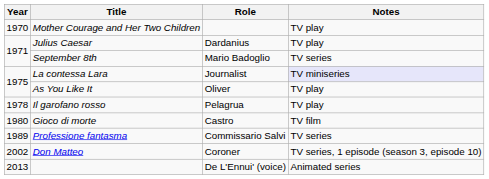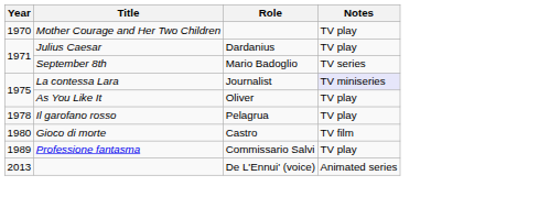 <table class="wikitable plainrowheaders sortable">
 <tr>
 <th scope="col">Year</th>
 <th scope="col">Title</th>
 <th scope="col">Role</th>
 <th scope="col">Notes</th>
 </tr>
 <tr>
 <td>1970</td>
 <td><em>Mother Courage and Her Two Children</em></td>
 <td></td>
 <td>TV play</td>
 </tr>
 <tr>
 <td rowspan=2>1971</td>
 <td><em>Julius Caesar</em></td>
 <td>Dardanius</td>
 <td>TV play</td>
 </tr>
 <tr>
 <td><em>September 8th</em></td>
 <td>Mario Badoglio</td>
 <td>TV series</td>
 </tr>
 <tr>
 <td rowspan=2>1975</td>
 <td><em>La contessa Lara</em></td>
 <td>Journalist</td>
 <td style="background: lavender;">TV miniseries</td>
 </tr>
 <tr>
 <td><em>As You Like It</em></td>
 <td>Oliver</td>
 <td>TV play</td>
 </tr>
 <tr>
 <td>1978</td>
 <td><em>Il garofano rosso</em></td>
 <td>Pelagrua</td>
 <td>TV play</td>
 </tr>
 <tr>
 <td>1980</td>
 <td><em>Gioco di morte</em></td>
 <td>Castro</td>
 <td>TV film</td>
 </tr>
 <tr>
 <td>1989</td>
 <td><em><a href='#'>Professione fantasma</a></em></td>
 <td>Commissario Salvi</td>
-<td>TV series</td>
-</tr>
-<tr>
-<td>2002</td>
-<td><em><a href='#'>Don Matteo</a></em></td>
-<td>Coroner</td>
-<td>TV series, 1 episode (season 3, episode 10)</td>
+<td>TV play</td>
 </tr>
 <tr>
 <td>2013</td>
 <td><em></em></td>
 <td>De L'Ennui' (voice)</td>
 <td>Animated series</td>
 </tr>
 </table>
